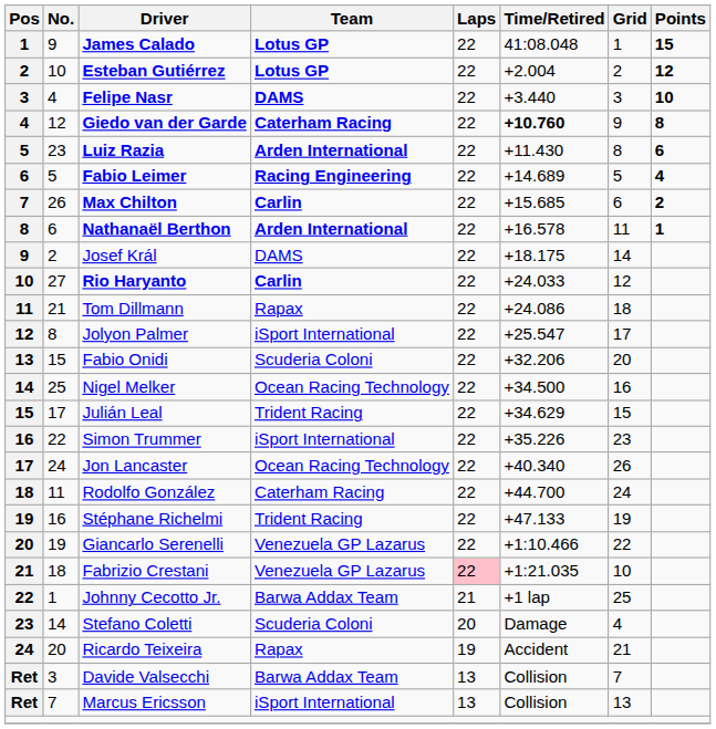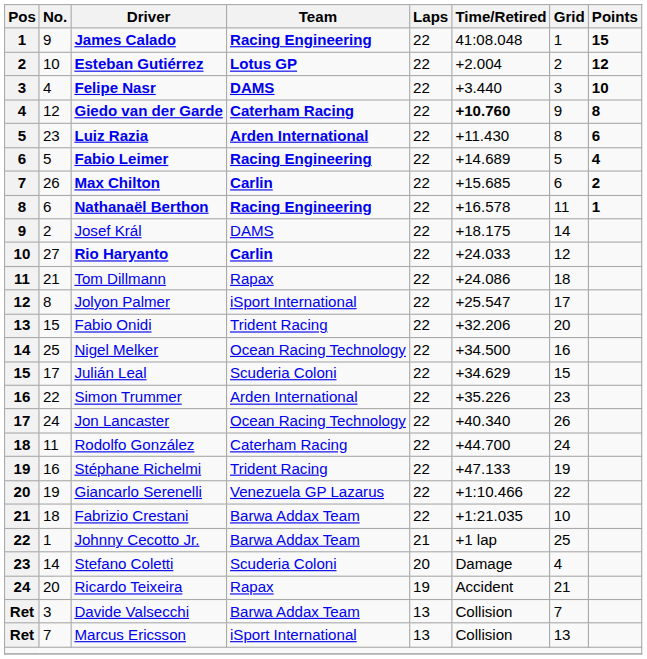 <table class="wikitable" style="font-size:85%">
 <tr>
 <th>Pos</th>
 <th>No.</th>
 <th>Driver</th>
 <th>Team</th>
 <th>Laps</th>
 <th>Time/Retired</th>
 <th>Grid</th>
 <th>Points</th>
 </tr>
 <tr>
 <th>1</th>
 <td>9</td>
 <td> <strong><a href='#'>James Calado</a></strong></td>
-<td><strong><a href='#'>Lotus GP</a></strong></td>
+<td><strong><a href='#'>Racing Engineering</a></strong></td>
 <td>22</td>
 <td>41:08.048</td>
 <td>1</td>
 <td><strong>15</strong></td>
 </tr>
 <tr>
 <th>2</th>
 <td>10</td>
 <td> <strong><a href='#'>Esteban Gutiérrez</a></strong></td>
 <td><strong><a href='#'>Lotus GP</a></strong></td>
 <td>22</td>
 <td>+2.004</td>
 <td>2</td>
 <td><strong>12</strong></td>
 </tr>
 <tr>
 <th>3</th>
 <td>4</td>
 <td> <strong><a href='#'>Felipe Nasr</a></strong></td>
 <td><strong><a href='#'>DAMS</a></strong></td>
 <td>22</td>
 <td>+3.440</td>
 <td>3</td>
 <td><strong>10</strong></td>
 </tr>
 <tr>
 <th>4</th>
 <td>12</td>
 <td> <strong><a href='#'>Giedo van der Garde</a></strong></td>
 <td><strong><a href='#'>Caterham Racing</a></strong></td>
 <td>22</td>
 <td><strong>+10.760</strong></td>
 <td>9</td>
 <td><strong>8</strong></td>
 </tr>
 <tr>
 <th>5</th>
 <td>23</td>
 <td> <strong><a href='#'>Luiz Razia</a></strong></td>
 <td><strong><a href='#'>Arden International</a></strong></td>
 <td>22</td>
 <td>+11.430</td>
 <td>8</td>
 <td><strong>6</strong></td>
 </tr>
 <tr>
 <th>6</th>
 <td>5</td>
 <td> <strong><a href='#'>Fabio Leimer</a></strong></td>
 <td><strong><a href='#'>Racing Engineering</a></strong></td>
 <td>22</td>
 <td>+14.689</td>
 <td>5</td>
 <td><strong>4</strong></td>
 </tr>
 <tr>
 <th>7</th>
 <td>26</td>
 <td> <strong><a href='#'>Max Chilton</a></strong></td>
 <td><strong><a href='#'>Carlin</a></strong></td>
 <td>22</td>
 <td>+15.685</td>
 <td>6</td>
 <td><strong>2</strong></td>
 </tr>
 <tr>
 <th>8</th>
 <td>6</td>
 <td> <strong><a href='#'>Nathanaël Berthon</a></strong></td>
-<td><strong><a href='#'>Arden International</a></strong></td>
+<td><strong><a href='#'>Racing Engineering</a></strong></td>
 <td>22</td>
 <td>+16.578</td>
 <td>11</td>
 <td><strong>1</strong></td>
 </tr>
 <tr>
 <th>9</th>
 <td>2</td>
 <td> <a href='#'>Josef Král</a></td>
 <td><a href='#'>DAMS</a></td>
 <td>22</td>
 <td>+18.175</td>
 <td>14</td>
 <td></td>
 </tr>
 <tr>
 <th>10</th>
 <td>27</td>
 <td> <strong><a href='#'>Rio Haryanto</a></strong></td>
 <td><strong><a href='#'>Carlin</a></strong></td>
 <td>22</td>
 <td>+24.033</td>
 <td>12</td>
 <td><strong></strong></td>
 </tr>
 <tr>
 <th>11</th>
 <td>21</td>
 <td> <a href='#'>Tom Dillmann</a></td>
 <td><a href='#'>Rapax</a></td>
 <td>22</td>
 <td>+24.086</td>
 <td>18</td>
 <td></td>
 </tr>
 <tr>
 <th>12</th>
 <td>8</td>
 <td> <a href='#'>Jolyon Palmer</a></td>
 <td><a href='#'>iSport International</a></td>
 <td>22</td>
 <td>+25.547</td>
 <td>17</td>
 <td></td>
 </tr>
 <tr>
 <th>13</th>
 <td>15</td>
 <td> <a href='#'>Fabio Onidi</a></td>
-<td><a href='#'>Scuderia Coloni</a></td>
+<td><a href='#'>Trident Racing</a></td>
 <td>22</td>
 <td>+32.206</td>
 <td>20</td>
 <td></td>
 </tr>
 <tr>
 <th>14</th>
 <td>25</td>
 <td> <a href='#'>Nigel Melker</a></td>
 <td><a href='#'>Ocean Racing Technology</a></td>
 <td>22</td>
 <td>+34.500</td>
 <td>16</td>
 <td></td>
 </tr>
 <tr>
 <th>15</th>
 <td>17</td>
 <td> <a href='#'>Julián Leal</a></td>
-<td><a href='#'>Trident Racing</a></td>
+<td><a href='#'>Scuderia Coloni</a></td>
 <td>22</td>
 <td>+34.629</td>
 <td>15</td>
 <td></td>
 </tr>
 <tr>
 <th>16</th>
 <td>22</td>
 <td> <a href='#'>Simon Trummer</a></td>
-<td><a href='#'>iSport International</a></td>
+<td><a href='#'>Arden International</a></td>
 <td>22</td>
 <td>+35.226</td>
 <td>23</td>
 <td></td>
 </tr>
 <tr>
 <th>17</th>
 <td>24</td>
 <td> <a href='#'>Jon Lancaster</a></td>
 <td><a href='#'>Ocean Racing Technology</a></td>
 <td>22</td>
 <td>+40.340</td>
 <td>26</td>
 <td></td>
 </tr>
 <tr>
 <th>18</th>
 <td>11</td>
 <td> <a href='#'>Rodolfo González</a></td>
 <td><a href='#'>Caterham Racing</a></td>
 <td>22</td>
 <td>+44.700</td>
 <td>24</td>
 <td></td>
 </tr>
 <tr>
 <th>19</th>
 <td>16</td>
 <td> <a href='#'>Stéphane Richelmi</a></td>
 <td><a href='#'>Trident Racing</a></td>
 <td>22</td>
 <td>+47.133</td>
 <td>19</td>
 <td></td>
 </tr>
 <tr>
 <th>20</th>
 <td>19</td>
 <td> <a href='#'>Giancarlo Serenelli</a></td>
 <td><a href='#'>Venezuela GP Lazarus</a></td>
 <td>22</td>
 <td>+1:10.466</td>
 <td>22</td>
 <td></td>
 </tr>
 <tr>
 <th>21</th>
 <td>18</td>
 <td> <a href='#'>Fabrizio Crestani</a></td>
-<td><a href='#'>Venezuela GP Lazarus</a></td>
-<td style="background: pink;">22</td>
+<td><a href='#'>Barwa Addax Team</a></td>
+<td>22</td>
 <td>+1:21.035</td>
 <td>10</td>
 <td></td>
 </tr>
 <tr>
 <th>22</th>
 <td>1</td>
 <td> <a href='#'>Johnny Cecotto Jr.</a></td>
 <td><a href='#'>Barwa Addax Team</a></td>
 <td>21</td>
 <td>+1 lap</td>
 <td>25</td>
 <td></td>
 </tr>
 <tr>
 <th>23</th>
 <td>14</td>
 <td> <a href='#'>Stefano Coletti</a></td>
 <td><a href='#'>Scuderia Coloni</a></td>
 <td>20</td>
 <td>Damage</td>
 <td>4</td>
 <td></td>
 </tr>
 <tr>
 <th>24</th>
 <td>20</td>
 <td> <a href='#'>Ricardo Teixeira</a></td>
 <td><a href='#'>Rapax</a></td>
 <td>19</td>
 <td>Accident</td>
 <td>21</td>
 <td></td>
 </tr>
 <tr>
 <th>Ret</th>
 <td>3</td>
 <td> <a href='#'>Davide Valsecchi</a></td>
 <td><a href='#'>Barwa Addax Team</a></td>
 <td>13</td>
 <td>Collision</td>
 <td>7</td>
 <td></td>
 </tr>
 <tr>
 <th>Ret</th>
 <td>7</td>
 <td> <a href='#'>Marcus Ericsson</a></td>
 <td><a href='#'>iSport International</a></td>
 <td>13</td>
 <td>Collision</td>
 <td>13</td>
 <td></td>
 </tr>
 <tr>
 <td colspan=8></td>
 </tr>
 <tr>
 </tr>
 </table>
